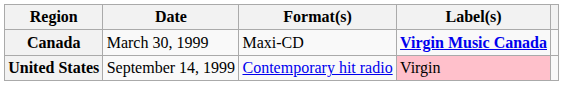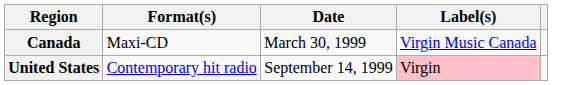 <table class="wikitable plainrowheaders">
 <tr>
 <th scope="col">Region</th>
+<th scope="col">Format(s)</th>
 <th scope="col">Date</th>
-<th scope="col">Format(s)</th>
 <th scope="col">Label(s)</th>
 <th scope="col"></th>
 </tr>
 <tr>
 <th scope="row">Canada</th>
+<td>Maxi-CD</td>
 <td>March 30, 1999</td>
-<td>Maxi-CD</td>
-<td><strong><a href='#'>Virgin Music Canada</a></strong></td>
+<td><a href='#'>Virgin Music Canada</a></td>
 <td align="center"></td>
 </tr>
 <tr>
 <th scope="row">United States</th>
+<td><a href='#'>Contemporary hit radio</a></td>
 <td>September 14, 1999</td>
-<td><a href='#'>Contemporary hit radio</a></td>
 <td style="background: pink;">Virgin</td>
 <td align="center"></td>
 </tr>
 </table>
